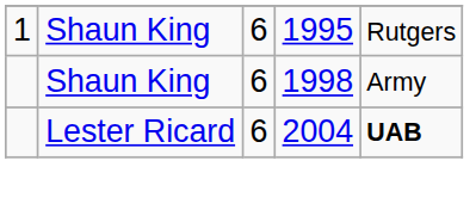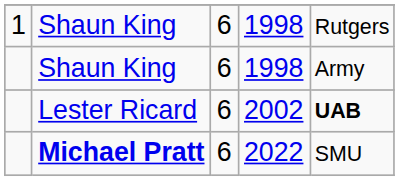 <table class="wikitable">
 <tr>
 </tr>
 <tr>
 <td>1</td>
 <td><a href='#'>Shaun King</a></td>
 <td><abbr>6</abbr></td>
-<td><a href='#'>1995</a></td>
+<td><a href='#'>1998</a></td>
 <td style="font-size:80%;">Rutgers</td>
 </tr>
 <tr>
 <td></td>
 <td><a href='#'>Shaun King</a></td>
 <td><abbr>6</abbr></td>
 <td><a href='#'>1998</a></td>
 <td style="font-size:80%;">Army</td>
 </tr>
 <tr>
 <td></td>
 <td><a href='#'>Lester Ricard</a></td>
 <td><abbr>6</abbr></td>
-<td><a href='#'>2004</a></td>
+<td><a href='#'>2002</a></td>
 <td style="font-size:80%;"><strong>UAB</strong></td>
 </tr>
+<tr>
+<td></td>
+<td><strong><a href='#'>Michael Pratt</a></strong></td>
+<td><abbr>6</abbr></td>
+<td><a href='#'>2022</a></td>
+<td style="font-size:80%;">SMU</td>
+</tr>
 </table>
